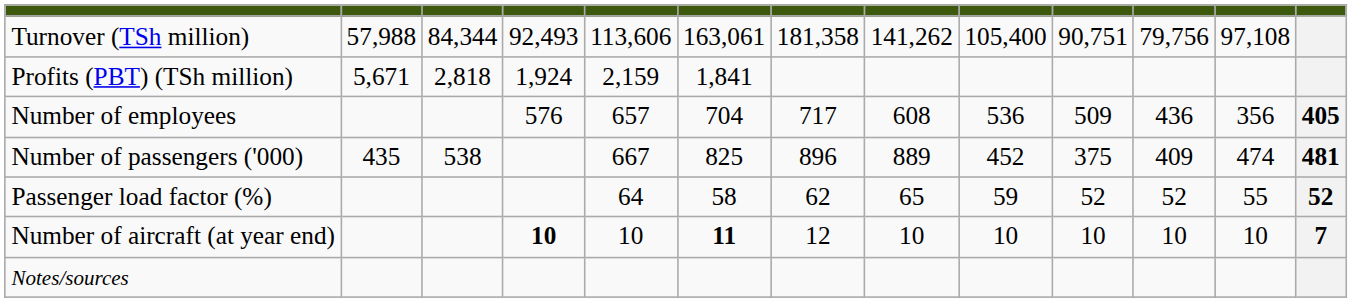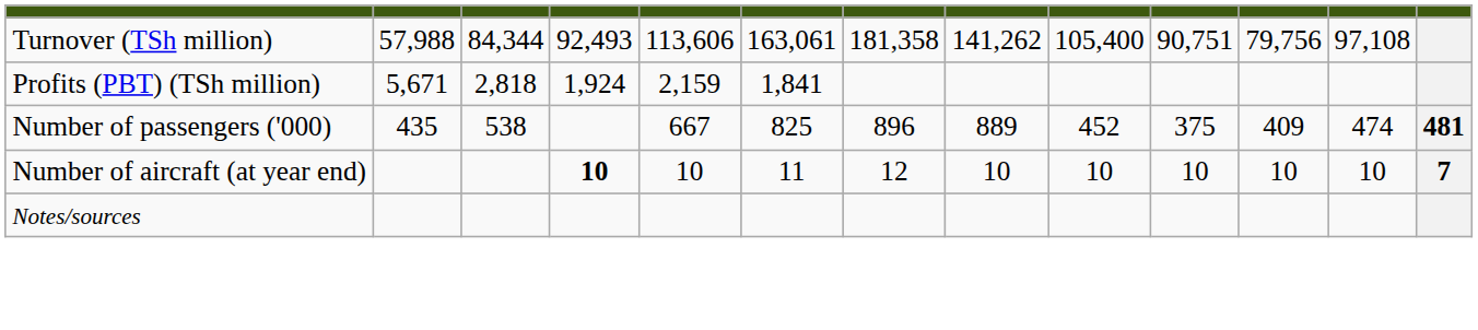 <table class="wikitable" style="margin:1em auto; text-align:center;">
 <tr>
 <th style="background: #3D590E"></th>
 <th style="background: #3D590E;"></th>
 <th style="background: #3D590E;"></th>
 <th style="background: #3D590E;"></th>
 <th style="background: #3D590E;"></th>
 <th style="background: #3D590E;"></th>
 <th style="background: #3D590E;"></th>
 <th style="background: #3D590E;"></th>
 <th style="background: #3D590E;"></th>
 <th style="background: #3D590E;"></th>
 <th style="background: #3D590E;"></th>
 <th style="background: #3D590E;"></th>
 <th style="background: #3D590E;"></th>
 </tr>
 <tr>
 <td align="left">Turnover (<a href='#'>TSh</a> million)</td>
 <td>57,988</td>
 <td>84,344</td>
 <td>92,493</td>
 <td>113,606</td>
 <td>163,061</td>
 <td>181,358</td>
 <td>141,262</td>
 <td>105,400</td>
 <td>90,751</td>
 <td>79,756</td>
 <td>97,108</td>
 <th></th>
 </tr>
 <tr>
 <td align="left">Profits (<a href='#'>PBT</a>) (TSh million)</td>
 <td>5,671</td>
 <td>2,818</td>
 <td>1,924</td>
 <td>2,159</td>
 <td>1,841</td>
 <td></td>
 <td></td>
 <td></td>
 <td></td>
 <td></td>
 <td></td>
 <th></th>
 </tr>
 <tr>
-<td align="left">Number of employees</td>
-<td align=center></td>
-<td align=center></td>
-<td>576</td>
-<td>657</td>
-<td>704</td>
-<td>717</td>
-<td>608</td>
-<td>536</td>
-<td>509</td>
-<td>436</td>
-<td>356</td>
-<th>405</th>
-</tr>
-<tr>
 <td align="left">Number of passengers ('000)</td>
 <td>435</td>
 <td>538</td>
 <td align=center></td>
 <td>667</td>
 <td>825</td>
 <td>896</td>
 <td>889</td>
 <td>452</td>
 <td>375</td>
 <td>409</td>
 <td>474</td>
 <th>481</th>
 </tr>
 <tr>
-<td align="left">Passenger load factor (%)</td>
-<td align=center></td>
-<td align=center></td>
-<td align=center></td>
-<td>64</td>
-<td>58</td>
-<td>62</td>
-<td>65</td>
-<td>59</td>
-<td>52</td>
-<td>52</td>
-<td>55</td>
-<th>52</th>
-</tr>
-<tr>
 <td align="left">Number of aircraft (at year end)</td>
 <td align=center></td>
 <td align=center></td>
 <td><strong>10</strong></td>
 <td>10</td>
-<td><strong>11</strong></td>
+<td>11</td>
 <td>12</td>
 <td>10</td>
 <td>10</td>
 <td>10</td>
 <td>10</td>
 <td>10</td>
 <th>7</th>
 </tr>
 <tr>
 <td align="left"><small><em>Notes/sources</em></small></td>
 <td></td>
 <td></td>
 <td></td>
 <td></td>
 <td></td>
 <td></td>
 <td></td>
 <td></td>
 <td></td>
 <td></td>
 <td></td>
 <th></th>
 </tr>
 </table>
